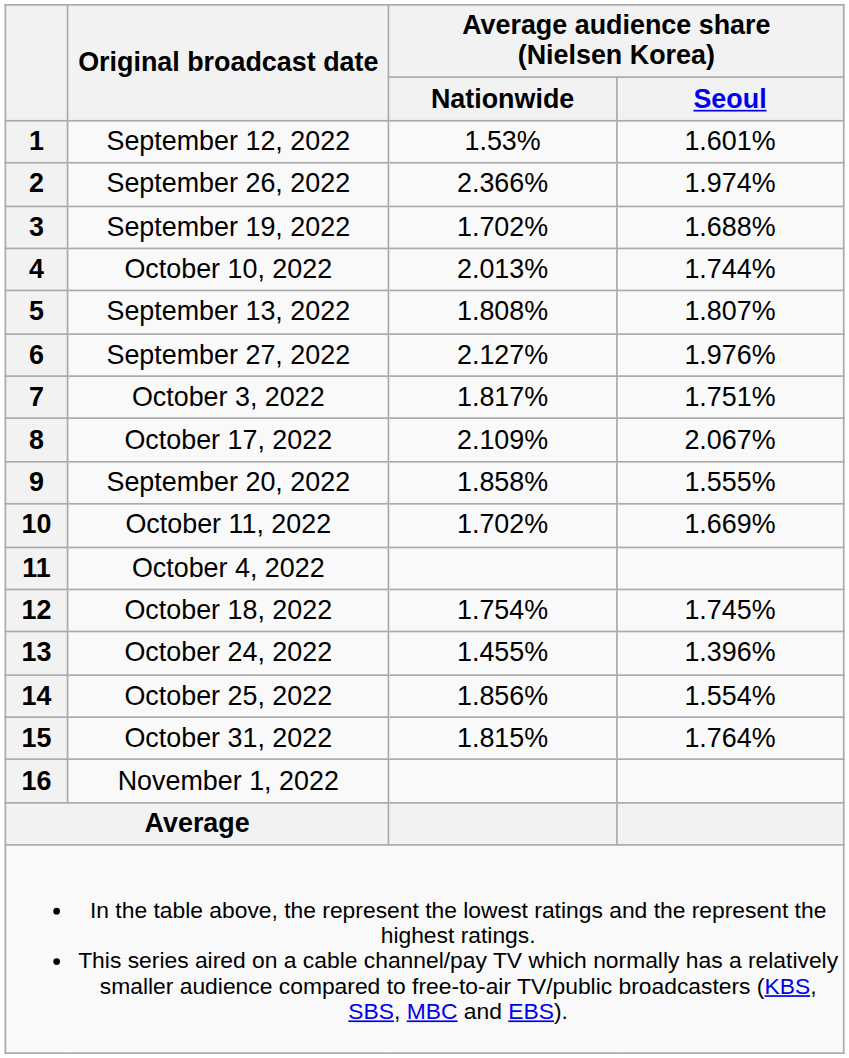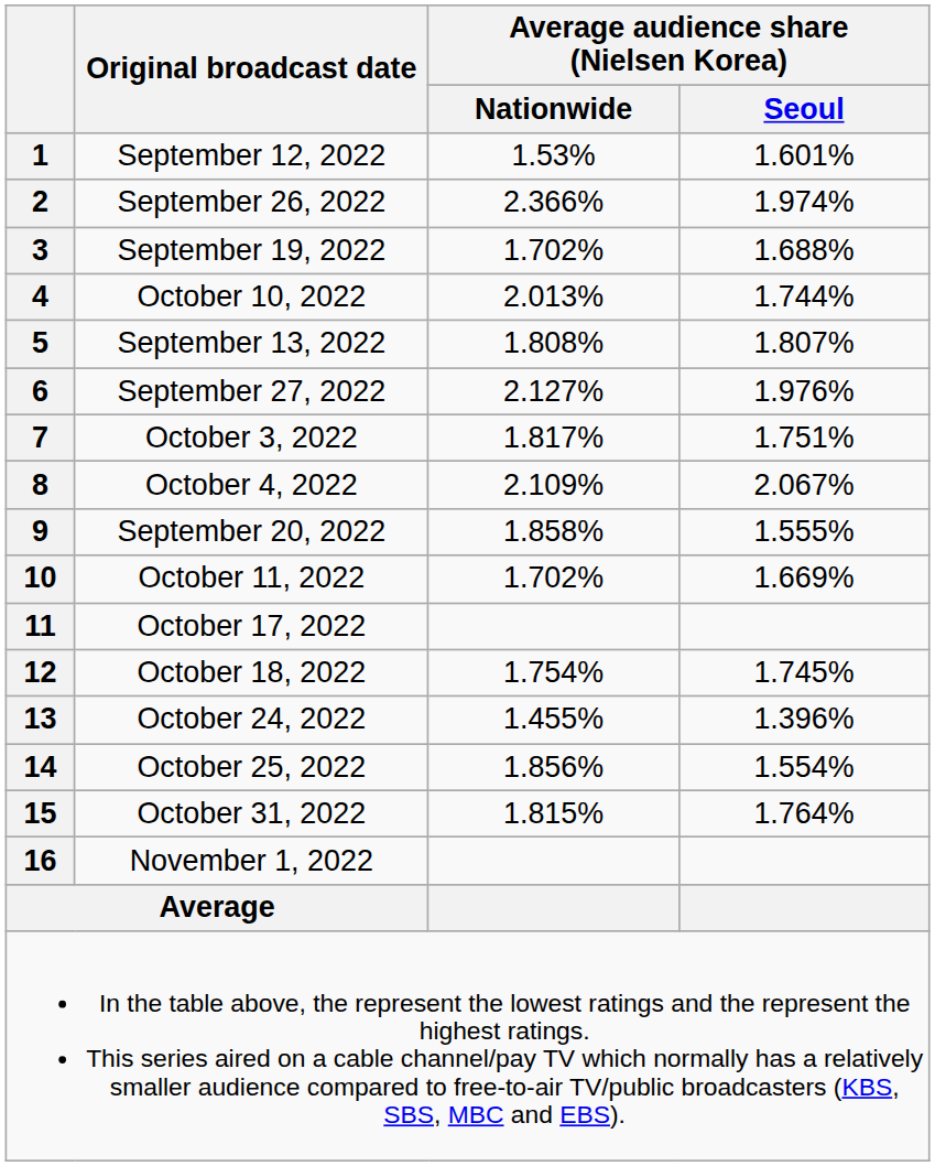 <table class="wikitable" style="margin-left:auto; margin-right:auto; width:500px; text-align:center">
 <tr>
 <th scope="col" rowspan="2"></th>
 <th scope="col" rowspan="2">Original broadcast date</th>
 <th scope="col" colspan="2">Average audience share<br>(Nielsen Korea)</th>
 </tr>
 <tr>
 <th scope="col" style="width:8em">Nationwide</th>
 <th scope="col" style="width:8em"><a href='#'>Seoul</a></th>
 </tr>
 <tr>
 <th scope="col">1</th>
 <td>September 12, 2022</td>
 <td>1.53%  </td>
 <td>1.601% </td>
 </tr>
 <tr>
 <th scope="col">2</th>
 <td>September 26, 2022</td>
 <td>2.366% </td>
 <td>1.974% </td>
 </tr>
 <tr>
 <th scope="col">3</th>
 <td>September 19, 2022</td>
 <td>1.702% </td>
 <td>1.688% </td>
 </tr>
 <tr>
 <th scope="col">4</th>
 <td>October 10, 2022</td>
 <td>2.013% </td>
 <td>1.744% </td>
 </tr>
 <tr>
 <th scope="col">5</th>
 <td>September 13, 2022</td>
 <td>1.808% </td>
 <td>1.807% </td>
 </tr>
 <tr>
 <th scope="col">6</th>
 <td>September 27, 2022</td>
 <td>2.127% </td>
 <td>1.976% </td>
 </tr>
 <tr>
 <th scope="col">7</th>
 <td>October 3, 2022</td>
 <td>1.817% </td>
 <td>1.751% </td>
 </tr>
 <tr>
 <th scope="col">8</th>
-<td>October 17, 2022</td>
+<td>October 4, 2022</td>
 <td>2.109% </td>
 <td>2.067% </td>
 </tr>
 <tr>
 <th scope="col">9</th>
 <td>September 20, 2022</td>
 <td>1.858% </td>
 <td>1.555% </td>
 </tr>
 <tr>
 <th scope="col">10</th>
 <td>October 11, 2022</td>
 <td>1.702% </td>
 <td>1.669% </td>
 </tr>
 <tr>
 <th scope="col">11</th>
-<td>October 4, 2022</td>
+<td>October 17, 2022</td>
 <td><strong></strong> </td>
 <td><strong></strong> </td>
 </tr>
 <tr>
 <th scope="col">12</th>
 <td>October 18, 2022</td>
 <td>1.754% </td>
 <td>1.745% </td>
 </tr>
 <tr>
 <th scope="col">13</th>
 <td>October 24, 2022</td>
 <td>1.455% </td>
 <td>1.396% </td>
 </tr>
 <tr>
 <th scope="col">14</th>
 <td>October 25, 2022</td>
 <td>1.856% </td>
 <td>1.554% </td>
 </tr>
 <tr>
 <th scope="col">15</th>
 <td>October 31, 2022</td>
 <td>1.815% </td>
 <td>1.764% </td>
 </tr>
 <tr>
 <th scope="col">16</th>
 <td>November 1, 2022</td>
 <td><strong></strong> </td>
 <td><strong></strong> </td>
 </tr>
 <tr>
 <th scope="col" colspan="2">Average</th>
 <th scope="col"></th>
 <th scope="col"></th>
 </tr>
 <tr>
 <td colspan="4" style="font-size:85%"><br><ul><li>In the table above, the <strong></strong> represent the lowest ratings and the <strong></strong> represent the highest ratings.</li><li>This series aired on a cable channel/pay TV which normally has a relatively smaller audience compared to free-to-air TV/public broadcasters (<a href='#'>KBS</a>, <a href='#'>SBS</a>, <a href='#'>MBC</a> and <a href='#'>EBS</a>).</li></ul></td>
 </tr>
 </table>
